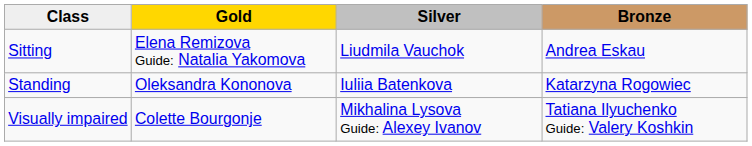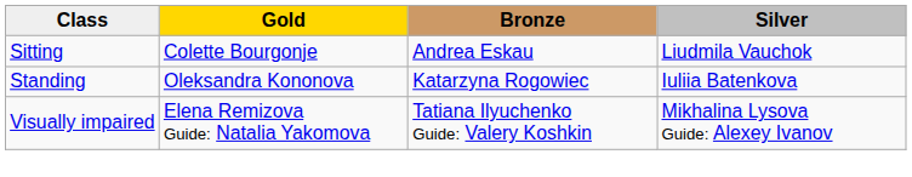 <table class="wikitable" style="text-align:left">
 <tr align="center">
 <td bgcolor=efefef><strong>Class</strong></td>
 <td width=200 bgcolor=gold><strong>Gold</strong></td>
+<td width=200 bgcolor=CC9966><strong>Bronze</strong></td>
 <td width=200 bgcolor=silver><strong>Silver</strong></td>
-<td width=200 bgcolor=CC9966><strong>Bronze</strong></td>
 </tr>
 <tr>
 <td><a href='#'>Sitting</a></td>
-<td><a href='#'>Elena Remizova</a><br><small>Guide:</small> <a href='#'>Natalia Yakomova</a><br><em></em></td>
+<td><a href='#'>Colette Bourgonje</a><br><em></em></td>
+<td><a href='#'>Andrea Eskau</a><br><em></em></td>
 <td><a href='#'>Liudmila Vauchok</a><br><em></em></td>
-<td><a href='#'>Andrea Eskau</a><br><em></em></td>
 </tr>
 <tr>
 <td><a href='#'>Standing</a></td>
 <td><a href='#'>Oleksandra Kononova</a><br><em></em></td>
+<td><a href='#'>Katarzyna Rogowiec</a><br><em></em></td>
 <td><a href='#'>Iuliia Batenkova</a><br><em></em></td>
-<td><a href='#'>Katarzyna Rogowiec</a><br><em></em></td>
 </tr>
 <tr>
 <td><a href='#'>Visually impaired</a></td>
-<td><a href='#'>Colette Bourgonje</a><br><em></em></td>
+<td><a href='#'>Elena Remizova</a><br><small>Guide:</small> <a href='#'>Natalia Yakomova</a><br><em></em></td>
+<td><a href='#'>Tatiana Ilyuchenko</a><br><small>Guide:</small> <a href='#'>Valery Koshkin</a><br><em></em></td>
 <td><a href='#'>Mikhalina Lysova</a><br><small>Guide:</small> <a href='#'>Alexey Ivanov</a><br><em></em></td>
-<td><a href='#'>Tatiana Ilyuchenko</a><br><small>Guide:</small> <a href='#'>Valery Koshkin</a><br><em></em></td>
 </tr>
 </table>
